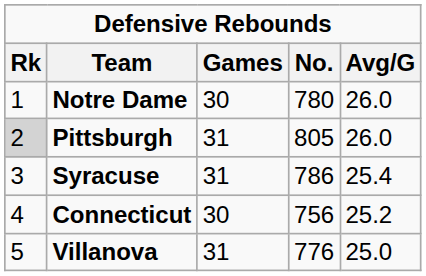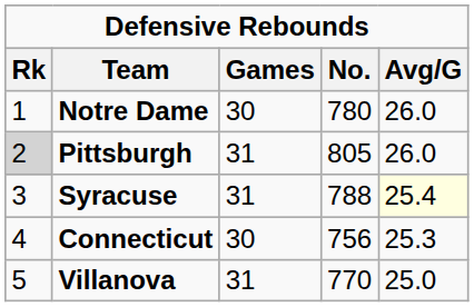 <table class="wikitable" style="white-space:nowrap; font-size:90%;">
 <tr>
 <td colspan=5 style="text-align:center"><strong>Defensive Rebounds</strong></td>
 </tr>
 <tr>
 <th>Rk</th>
 <th>Team</th>
 <th>Games</th>
 <th>No.</th>
 <th>Avg/G</th>
 </tr>
 <tr>
 <td>1</td>
 <td><strong>Notre Dame</strong></td>
 <td>30</td>
 <td>780</td>
 <td>26.0</td>
 </tr>
 <tr>
 <td style="background: lightgrey;">2</td>
 <td><strong>Pittsburgh</strong></td>
 <td>31</td>
 <td>805</td>
 <td>26.0</td>
 </tr>
 <tr>
 <td>3</td>
 <td><strong>Syracuse</strong></td>
 <td>31</td>
-<td>786</td>
-<td>25.4</td>
+<td>788</td>
+<td style="background: lightyellow;">25.4</td>
 </tr>
 <tr>
 <td>4</td>
 <td><strong>Connecticut</strong></td>
 <td>30</td>
 <td>756</td>
-<td>25.2</td>
+<td>25.3</td>
 </tr>
 <tr>
 <td>5</td>
 <td><strong>Villanova</strong></td>
 <td>31</td>
-<td>776</td>
+<td>770</td>
 <td>25.0</td>
 </tr>
 </table>
